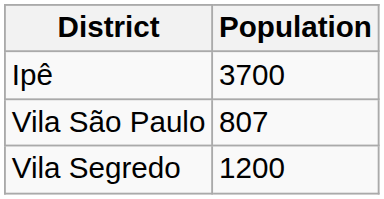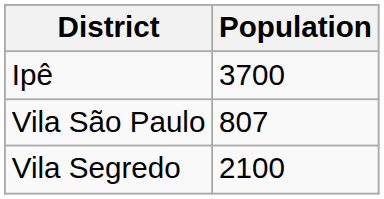 <table class="wikitable">
 <tr>
 <th>District</th>
 <th>Population</th>
 </tr>
 <tr>
 <td>Ipê</td>
 <td>3700</td>
 </tr>
 <tr>
 <td>Vila São Paulo</td>
 <td>807</td>
 </tr>
 <tr>
 <td>Vila Segredo</td>
-<td>1200</td>
+<td>2100</td>
 </tr>
 </table>
